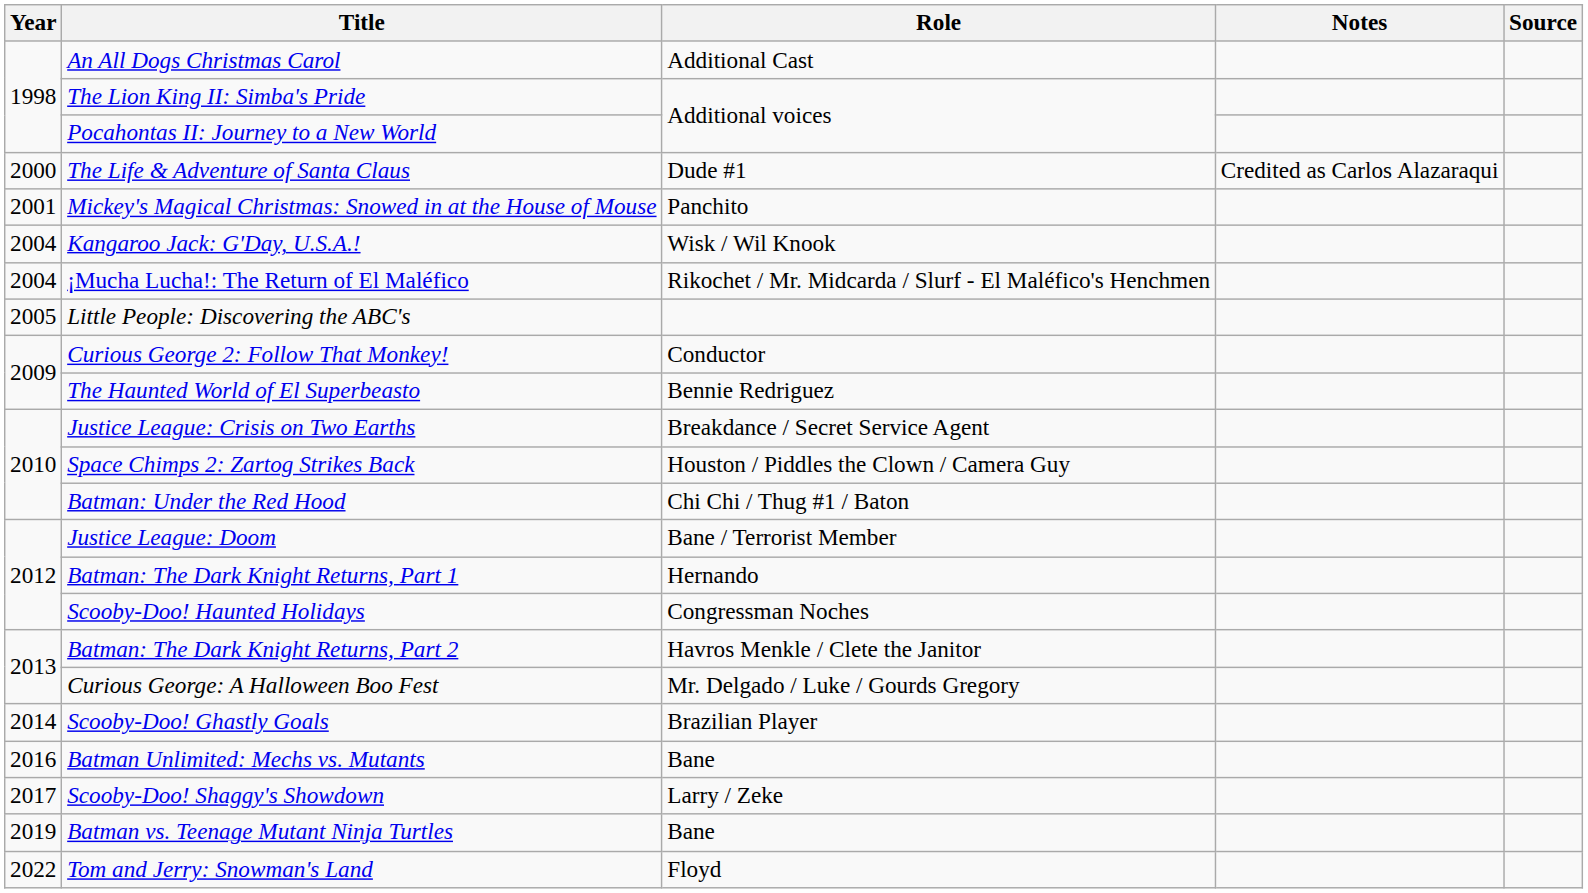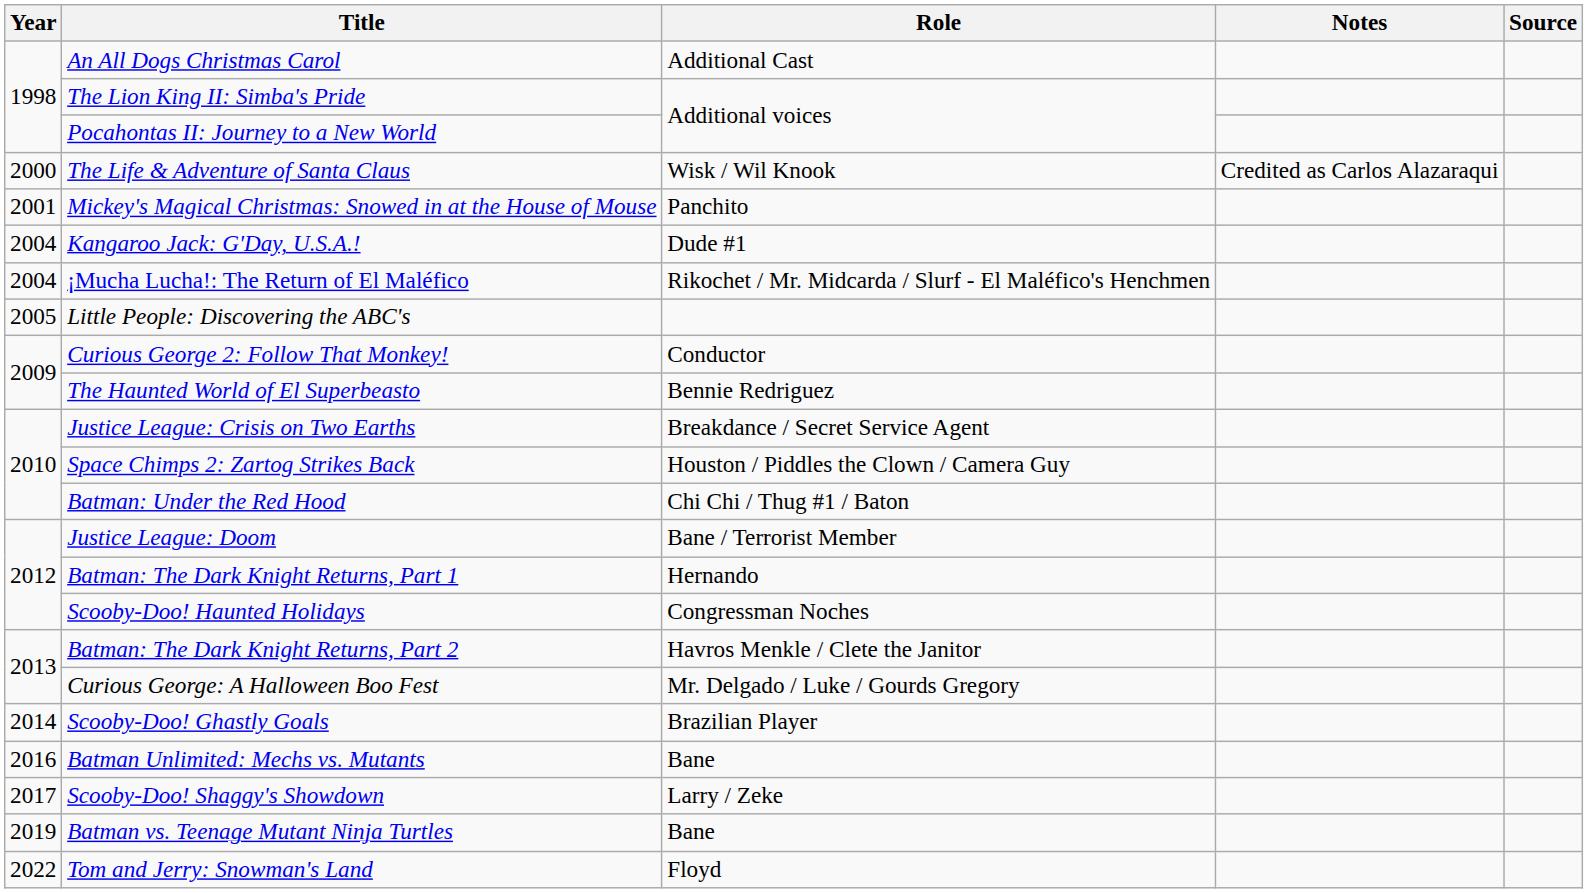 <table class="wikitable sortable plainrowheaders">
 <tr>
 <th>Year</th>
 <th>Title</th>
 <th>Role</th>
 <th class="unsortable">Notes</th>
 <th class="unsortable">Source</th>
 </tr>
 <tr>
 <td rowspan="3">1998</td>
 <td><em><a href='#'>An All Dogs Christmas Carol</a></em></td>
 <td>Additional Cast</td>
 <td></td>
 <td></td>
 </tr>
 <tr>
 <td><em><a href='#'>The Lion King II: Simba's Pride</a></em></td>
 <td rowspan="2">Additional voices</td>
 <td></td>
 <td></td>
 </tr>
 <tr>
 <td><em><a href='#'>Pocahontas II: Journey to a New World</a></em></td>
 <td></td>
 <td></td>
 </tr>
 <tr>
 <td>2000</td>
 <td><em><a href='#'>The Life & Adventure of Santa Claus</a></em></td>
-<td>Dude #1</td>
+<td>Wisk / Wil Knook</td>
 <td>Credited as Carlos Alazaraqui</td>
 <td></td>
 </tr>
 <tr>
 <td>2001</td>
 <td><em><a href='#'>Mickey's Magical Christmas: Snowed in at the House of Mouse</a></em></td>
 <td>Panchito</td>
 <td></td>
 <td></td>
 </tr>
 <tr>
 <td>2004</td>
 <td><em><a href='#'>Kangaroo Jack: G'Day, U.S.A.!</a></em></td>
-<td>Wisk / Wil Knook</td>
+<td>Dude #1</td>
 <td></td>
 <td></td>
 </tr>
 <tr>
 <td>2004</td>
 <td><a href='#'>¡Mucha Lucha!: The Return of El Maléfico</a></td>
 <td>Rikochet / Mr. Midcarda / Slurf - El Maléfico's Henchmen</td>
 <td></td>
 <td></td>
 </tr>
 <tr>
 <td>2005</td>
 <td><em>Little People: Discovering the ABC's</em></td>
 <td></td>
 <td></td>
 <td></td>
 </tr>
 <tr>
 <td rowspan="2">2009</td>
 <td><em><a href='#'>Curious George 2: Follow That Monkey!</a></em></td>
 <td>Conductor</td>
 <td></td>
 <td></td>
 </tr>
 <tr>
 <td><em><a href='#'>The Haunted World of El Superbeasto</a></em></td>
 <td>Bennie Redriguez</td>
 <td></td>
 <td></td>
 </tr>
 <tr>
 <td rowspan="3">2010</td>
 <td><em><a href='#'>Justice League: Crisis on Two Earths</a></em></td>
 <td>Breakdance / Secret Service Agent</td>
 <td></td>
 <td></td>
 </tr>
 <tr>
 <td><em><a href='#'>Space Chimps 2: Zartog Strikes Back</a></em></td>
 <td>Houston / Piddles the Clown / Camera Guy</td>
 <td></td>
 <td></td>
 </tr>
 <tr>
 <td><em><a href='#'>Batman: Under the Red Hood</a></em></td>
 <td>Chi Chi / Thug #1 / Baton</td>
 <td></td>
 <td></td>
 </tr>
 <tr>
 <td rowspan="3">2012</td>
 <td><em><a href='#'>Justice League: Doom</a></em></td>
 <td>Bane / Terrorist Member</td>
 <td></td>
 <td></td>
 </tr>
 <tr>
 <td><em><a href='#'>Batman: The Dark Knight Returns, Part 1</a></em></td>
 <td>Hernando</td>
 <td></td>
 <td></td>
 </tr>
 <tr>
 <td><em><a href='#'>Scooby-Doo! Haunted Holidays</a></em></td>
 <td>Congressman Noches</td>
 <td></td>
 <td></td>
 </tr>
 <tr>
 <td rowspan="2">2013</td>
 <td><em><a href='#'>Batman: The Dark Knight Returns, Part 2</a></em></td>
 <td>Havros Menkle / Clete the Janitor</td>
 <td></td>
 <td></td>
 </tr>
 <tr>
 <td><em>Curious George: A Halloween Boo Fest</em></td>
 <td>Mr. Delgado / Luke / Gourds Gregory</td>
 <td></td>
 <td></td>
 </tr>
 <tr>
 <td>2014</td>
 <td><em><a href='#'>Scooby-Doo! Ghastly Goals</a></em></td>
 <td>Brazilian Player</td>
 <td></td>
 <td></td>
 </tr>
 <tr>
 <td>2016</td>
 <td><em><a href='#'>Batman Unlimited: Mechs vs. Mutants</a></em></td>
 <td>Bane</td>
 <td></td>
 <td></td>
 </tr>
 <tr>
 <td>2017</td>
 <td><em><a href='#'>Scooby-Doo! Shaggy's Showdown</a></em></td>
 <td>Larry / Zeke</td>
 <td></td>
 <td></td>
 </tr>
 <tr>
 <td>2019</td>
 <td><em><a href='#'>Batman vs. Teenage Mutant Ninja Turtles</a></em></td>
 <td>Bane</td>
 <td></td>
 <td></td>
 </tr>
 <tr>
 <td>2022</td>
 <td><em><a href='#'>Tom and Jerry: Snowman's Land</a></em></td>
 <td>Floyd</td>
 <td></td>
 <td></td>
 </tr>
 </table>
